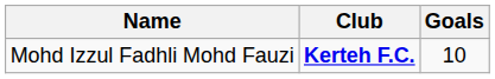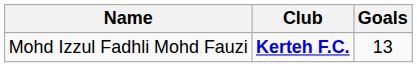 <table class="wikitable sortable" style="text-align:center;">
 <tr>
 <th>Name</th>
 <th>Club</th>
 <th>Goals</th>
 </tr>
 <tr>
 <td align="left">Mohd Izzul Fadhli Mohd Fauzi</td>
 <td><strong><a href='#'>Kerteh F.C.</a></strong></td>
-<td>10</td>
+<td>13</td>
 </tr>
 </table>
